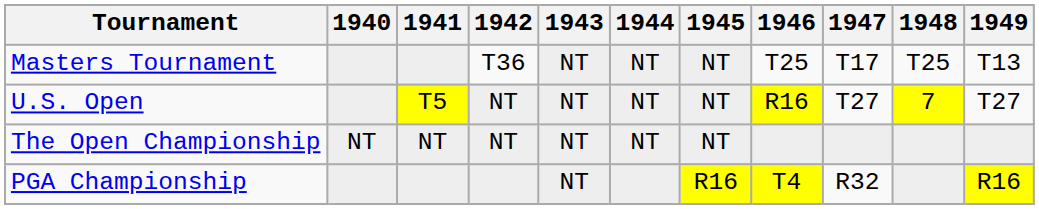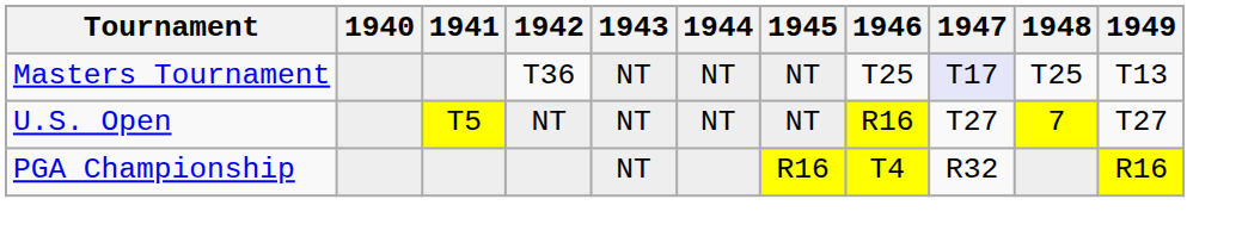 <table class="wikitable" style="font-size:95%;text-align:center;">
 <tr>
 <th>Tournament</th>
 <th>1940</th>
 <th>1941</th>
 <th>1942</th>
 <th>1943</th>
 <th>1944</th>
 <th>1945</th>
 <th>1946</th>
 <th>1947</th>
 <th>1948</th>
 <th>1949</th>
 </tr>
 <tr>
 <td align=left><a href='#'>Masters Tournament</a></td>
 <td style="background:#eeeeee;"></td>
 <td style="background:#eeeeee;"></td>
 <td>T36</td>
 <td style="background:#eeeeee;">NT</td>
 <td style="background:#eeeeee;">NT</td>
 <td style="background:#eeeeee;">NT</td>
 <td>T25</td>
-<td>T17</td>
+<td style="background: lavender;">T17</td>
 <td>T25</td>
 <td>T13</td>
 </tr>
 <tr>
 <td align=left><a href='#'>U.S. Open</a></td>
 <td style="background:#eeeeee;"></td>
 <td style="background:yellow;">T5</td>
 <td style="background:#eeeeee;">NT</td>
 <td style="background:#eeeeee;">NT</td>
 <td style="background:#eeeeee;">NT</td>
 <td style="background:#eeeeee;">NT</td>
 <td style="background:yellow;">R16</td>
 <td>T27</td>
 <td style="background:yellow;">7</td>
 <td>T27</td>
 </tr>
 <tr>
-<td align=left><a href='#'>The Open Championship</a></td>
-<td style="background:#eeeeee;">NT</td>
-<td style="background:#eeeeee;">NT</td>
-<td style="background:#eeeeee;">NT</td>
-<td style="background:#eeeeee;">NT</td>
-<td style="background:#eeeeee;">NT</td>
-<td style="background:#eeeeee;">NT</td>
-<td style="background:#eeeeee;"></td>
-<td style="background:#eeeeee;"></td>
-<td style="background:#eeeeee;"></td>
-<td style="background:#eeeeee;"></td>
-</tr>
-<tr>
 <td align=left><a href='#'>PGA Championship</a></td>
 <td style="background:#eeeeee;"></td>
 <td style="background:#eeeeee;"></td>
 <td style="background:#eeeeee;"></td>
 <td style="background:#eeeeee;">NT</td>
 <td style="background:#eeeeee;"></td>
 <td style="background:yellow;">R16</td>
 <td style="background:yellow;">T4</td>
 <td>R32</td>
 <td style="background:#eeeeee;"></td>
 <td style="background:yellow;">R16</td>
 </tr>
 </table>
